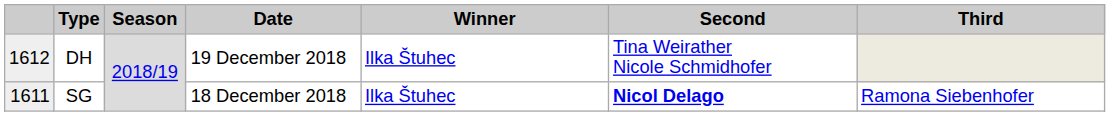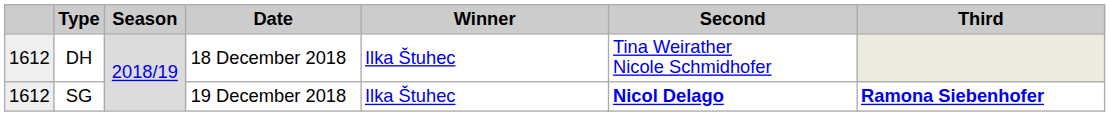 <table class="wikitable plainrowheaders" style="background:#fff; font-size:86%; line-height:15px; border:grey solid 1px; border-collapse:collapse;">
 <tr style="background:#ccc; text-align:center;">
 <th style="background-color: #ccc;" width="23"></th>
 <th style="background-color: #ccc;" width="30">Type</th>
 <th style="background-color: #ccc;" width="55">Season</th>
 <th style="background-color: #ccc;" width="125">Date</th>
 <th style="background:#ccc;" width="180">Winner</th>
 <th style="background:#ccc;" width="180">Second</th>
 <th style="background:#ccc;" width="180">Third</th>
 </tr>
 <tr>
 <td align=right bgcolor="#EFEFEF">1612</td>
 <td align=center>DH</td>
 <td bgcolor=gainsboro align=center rowspan=2><a href='#'>2018/19</a></td>
-<td align=right>19 December 2018  </td>
+<td align=right>18 December 2018  </td>
 <td> <a href='#'>Ilka Štuhec</a></td>
 <td> <a href='#'>Tina Weirather</a><br> <a href='#'>Nicole Schmidhofer</a></td>
 <td bgcolor="EDEAE0"></td>
 </tr>
 <tr>
-<td align=right bgcolor="#EFEFEF">1611</td>
+<td align=right bgcolor="#EFEFEF">1612</td>
 <td align=center>SG</td>
-<td align=right>18 December 2018  </td>
+<td align=right>19 December 2018  </td>
 <td> <a href='#'>Ilka Štuhec</a></td>
 <td><strong> <a href='#'>Nicol Delago</a></strong></td>
-<td> <a href='#'>Ramona Siebenhofer</a></td>
+<td><strong> <a href='#'>Ramona Siebenhofer</a></strong></td>
 </tr>
 </table>
